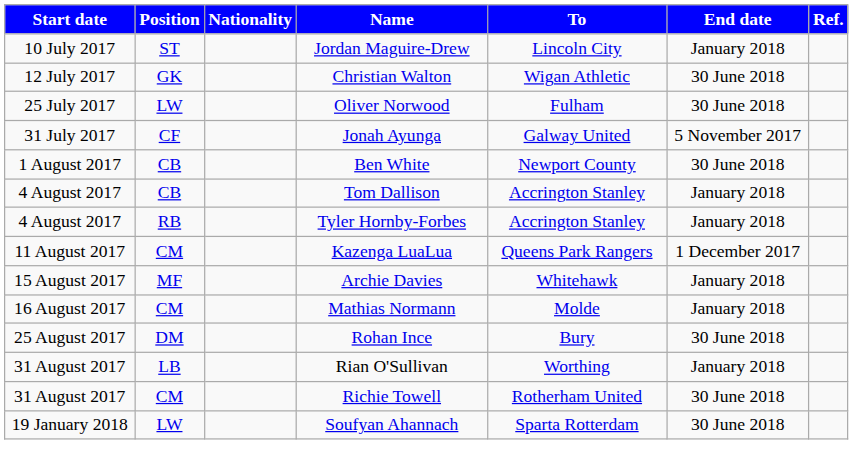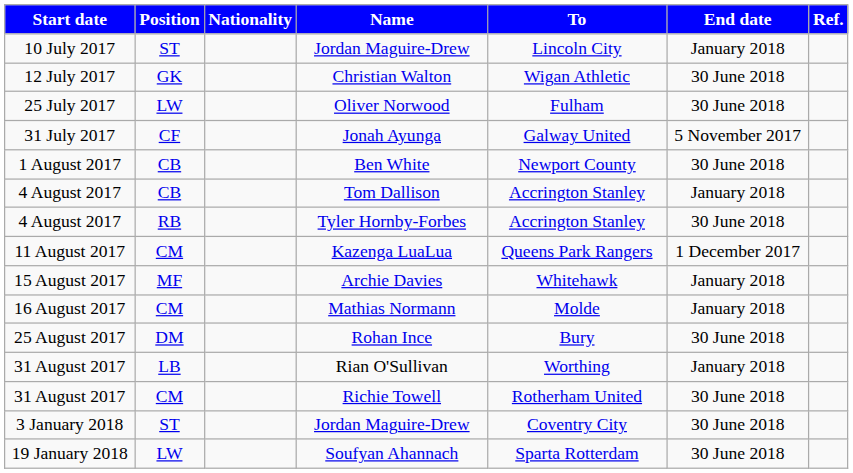 <table class="wikitable"  style="text-align:center; font-size:90%; ">
 <tr>
 <th style="background:#0000FF; color:#FFFFFF; width:100px;">Start date</th>
 <th style="background:#0000FF; color:#FFFFFF; width:50px;">Position</th>
 <th style="background:#0000FF; color:#FFFFFF; width:50px;">Nationality</th>
 <th style="background:#0000FF; color:#FFFFFF; width:150px;">Name</th>
 <th style="background:#0000FF; color:#FFFFFF; width:140px;">To</th>
 <th style="background:#0000FF; color:#FFFFFF; width:110px;">End date</th>
 <th style="background:#0000FF; color:#FFFFFF; width:25px;">Ref.</th>
 </tr>
 <tr>
 <td>10 July 2017</td>
 <td><a href='#'>ST</a></td>
 <td></td>
 <td><a href='#'>Jordan Maguire-Drew</a></td>
 <td><a href='#'>Lincoln City</a></td>
 <td>January 2018</td>
 <td></td>
 </tr>
 <tr>
 <td>12 July 2017</td>
 <td><a href='#'>GK</a></td>
 <td></td>
 <td><a href='#'>Christian Walton</a></td>
 <td><a href='#'>Wigan Athletic</a></td>
 <td>30 June 2018</td>
 <td></td>
 </tr>
 <tr>
 <td>25 July 2017</td>
 <td><a href='#'>LW</a></td>
 <td></td>
 <td><a href='#'>Oliver Norwood</a></td>
 <td><a href='#'>Fulham</a></td>
 <td>30 June 2018</td>
 <td></td>
 </tr>
 <tr>
 <td>31 July 2017</td>
 <td><a href='#'>CF</a></td>
 <td></td>
 <td><a href='#'>Jonah Ayunga</a></td>
 <td><a href='#'>Galway United</a></td>
 <td>5 November 2017</td>
 <td></td>
 </tr>
 <tr>
 <td>1 August 2017</td>
 <td><a href='#'>CB</a></td>
 <td></td>
 <td><a href='#'>Ben White</a></td>
 <td><a href='#'>Newport County</a></td>
 <td>30 June 2018</td>
 <td></td>
 </tr>
 <tr>
 <td>4 August 2017</td>
 <td><a href='#'>CB</a></td>
 <td></td>
 <td><a href='#'>Tom Dallison</a></td>
 <td><a href='#'>Accrington Stanley</a></td>
 <td>January 2018</td>
 <td></td>
 </tr>
 <tr>
 <td>4 August 2017</td>
 <td><a href='#'>RB</a></td>
 <td></td>
 <td><a href='#'>Tyler Hornby-Forbes</a></td>
 <td><a href='#'>Accrington Stanley</a></td>
-<td>January 2018</td>
+<td>30 June 2018</td>
 <td></td>
 </tr>
 <tr>
 <td>11 August 2017</td>
 <td><a href='#'>CM</a></td>
 <td></td>
 <td><a href='#'>Kazenga LuaLua</a></td>
 <td><a href='#'>Queens Park Rangers</a></td>
 <td>1 December 2017</td>
 <td></td>
 </tr>
 <tr>
 <td>15 August 2017</td>
 <td><a href='#'>MF</a></td>
 <td></td>
 <td><a href='#'>Archie Davies</a></td>
 <td><a href='#'>Whitehawk</a></td>
 <td>January 2018</td>
 <td></td>
 </tr>
 <tr>
 <td>16 August 2017</td>
 <td><a href='#'>CM</a></td>
 <td></td>
 <td><a href='#'>Mathias Normann</a></td>
 <td><a href='#'>Molde</a></td>
 <td>January 2018</td>
 <td></td>
 </tr>
 <tr>
 <td>25 August 2017</td>
 <td><a href='#'>DM</a></td>
 <td></td>
 <td><a href='#'>Rohan Ince</a></td>
 <td><a href='#'>Bury</a></td>
 <td>30 June 2018</td>
 <td></td>
 </tr>
 <tr>
 <td>31 August 2017</td>
 <td><a href='#'>LB</a></td>
 <td></td>
 <td>Rian O'Sullivan</td>
 <td><a href='#'>Worthing</a></td>
 <td>January 2018</td>
 <td></td>
 </tr>
 <tr>
 <td>31 August 2017</td>
 <td><a href='#'>CM</a></td>
 <td></td>
 <td><a href='#'>Richie Towell</a></td>
 <td><a href='#'>Rotherham United</a></td>
 <td>30 June 2018</td>
 <td></td>
 </tr>
 <tr>
+<td>3 January 2018</td>
+<td><a href='#'>ST</a></td>
+<td></td>
+<td><a href='#'>Jordan Maguire-Drew</a></td>
+<td><a href='#'>Coventry City</a></td>
+<td>30 June 2018</td>
+<td></td>
+</tr>
+<tr>
 <td>19 January 2018</td>
 <td><a href='#'>LW</a></td>
 <td></td>
 <td><a href='#'>Soufyan Ahannach</a></td>
 <td><a href='#'>Sparta Rotterdam</a></td>
 <td>30 June 2018</td>
 <td></td>
 </tr>
 </table>
